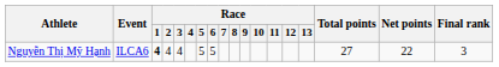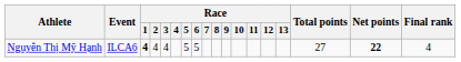 <table class="wikitable" style="font-size:90%">
 <tr>
 <th rowspan="2">Athlete</th>
 <th rowspan="2">Event</th>
 <th colspan=13>Race</th>
 <th rowspan="2">Total points</th>
 <th rowspan="2">Net points</th>
 <th rowspan="2">Final rank</th>
 </tr>
 <tr style="font-size:95%">
 <th>1</th>
 <th>2</th>
 <th>3</th>
 <th>4</th>
 <th>5</th>
 <th>6</th>
 <th>7</th>
 <th>8</th>
 <th>9</th>
 <th>10</th>
 <th>11</th>
 <th>12</th>
 <th>13</th>
 </tr>
 <tr align=center>
 <td align=left><a href='#'>Nguyễn Thị Mỹ Hạnh</a></td>
 <td align=left><a href='#'>ILCA6</a></td>
 <td><strong>4</strong></td>
 <td>4</td>
 <td>4</td>
 <td></td>
 <td>5</td>
 <td>5</td>
 <td></td>
 <td></td>
 <td></td>
 <td></td>
 <td></td>
 <td></td>
 <td></td>
 <td>27</td>
-<td>22</td>
-<td>3</td>
+<td><strong>22</strong></td>
+<td>4</td>
 </tr>
 </table>
